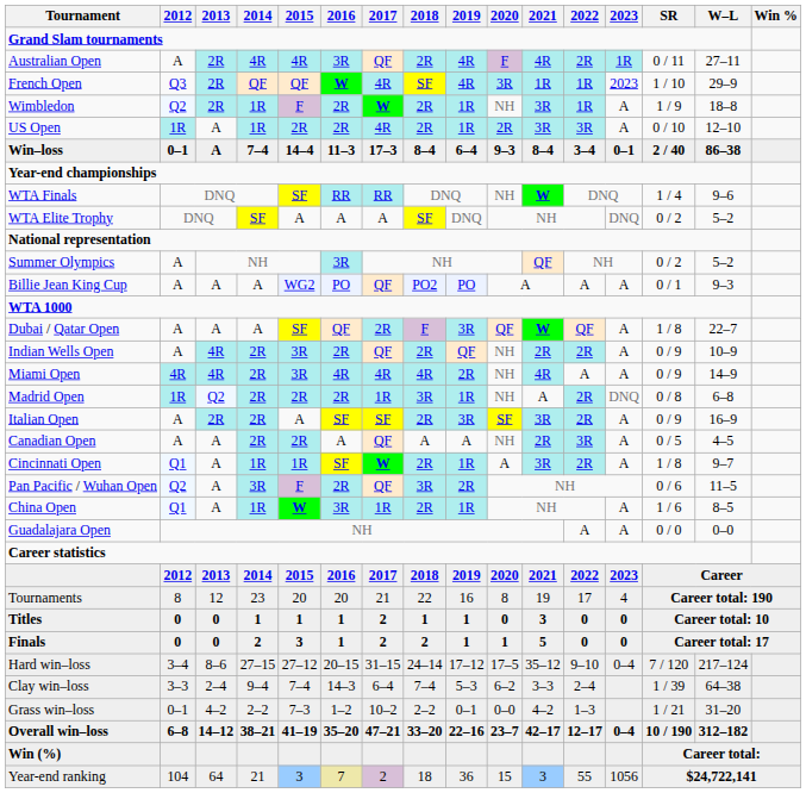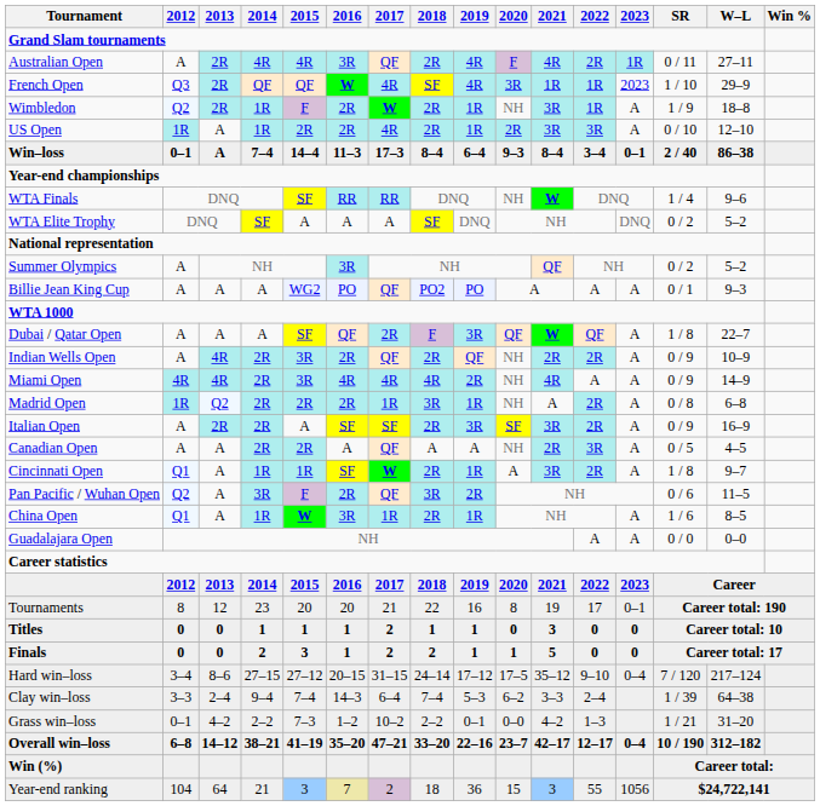 <table class="wikitable nowrap" style=text-align:center>
 <tr>
 <th>Tournament</th>
 <th><a href='#'>2012</a></th>
 <th><a href='#'>2013</a></th>
 <th><a href='#'>2014</a></th>
 <th><a href='#'>2015</a></th>
 <th><a href='#'>2016</a></th>
 <th><a href='#'>2017</a></th>
 <th><a href='#'>2018</a></th>
 <th><a href='#'>2019</a></th>
 <th><a href='#'>2020</a></th>
 <th><a href='#'>2021</a></th>
 <th><a href='#'>2022</a></th>
 <th><a href='#'>2023</a></th>
 <th>SR</th>
 <th>W–L</th>
 <th>Win %</th>
 </tr>
 <tr>
 <td colspan="15" align="left"><strong><a href='#'>Grand Slam tournaments</a></strong></td>
 </tr>
 <tr>
 <td align=left><a href='#'>Australian Open</a></td>
 <td>A</td>
 <td bgcolor=afeeee><a href='#'>2R</a></td>
 <td bgcolor=afeeee><a href='#'>4R</a></td>
 <td bgcolor=afeeee><a href='#'>4R</a></td>
 <td bgcolor=afeeee><a href='#'>3R</a></td>
 <td bgcolor=ffebcd><a href='#'>QF</a></td>
 <td bgcolor=afeeee><a href='#'>2R</a></td>
 <td bgcolor=afeeee><a href='#'>4R</a></td>
 <td bgcolor=thistle><a href='#'>F</a></td>
 <td bgcolor=afeeee><a href='#'>4R</a></td>
 <td bgcolor=afeeee><a href='#'>2R</a></td>
 <td bgcolor=afeeee><a href='#'>1R</a></td>
 <td>0 / 11</td>
 <td>27–11</td>
 <td></td>
 </tr>
 <tr>
 <td align=left><a href='#'>French Open</a></td>
 <td><a href='#'>Q3</a></td>
 <td bgcolor=afeeee><a href='#'>2R</a></td>
 <td bgcolor=ffebcd><a href='#'>QF</a></td>
 <td bgcolor=ffebcd><a href='#'>QF</a></td>
 <td bgcolor=lime><strong><a href='#'>W</a></strong></td>
 <td bgcolor=afeeee><a href='#'>4R</a></td>
 <td bgcolor=yellow><a href='#'>SF</a></td>
 <td bgcolor=afeeee><a href='#'>4R</a></td>
 <td bgcolor=afeeee><a href='#'>3R</a></td>
 <td bgcolor=afeeee><a href='#'>1R</a></td>
 <td bgcolor=afeeee><a href='#'>1R</a></td>
 <td><a href='#'>2023</a></td>
 <td>1 / 10</td>
 <td>29–9</td>
 <td></td>
 </tr>
 <tr>
 <td align=left><a href='#'>Wimbledon</a></td>
 <td bgcolor=f0f8ff><a href='#'>Q2</a></td>
 <td bgcolor=afeeee><a href='#'>2R</a></td>
 <td bgcolor=afeeee><a href='#'>1R</a></td>
 <td bgcolor=thistle><a href='#'>F</a></td>
 <td bgcolor=afeeee><a href='#'>2R</a></td>
 <td bgcolor=lime><strong><a href='#'>W</a></strong></td>
 <td bgcolor=afeeee><a href='#'>2R</a></td>
 <td bgcolor=afeeee><a href='#'>1R</a></td>
 <td style=color:#767676>NH</td>
 <td bgcolor=afeeee><a href='#'>3R</a></td>
 <td style=background:#afeeee><a href='#'>1R</a></td>
 <td>A</td>
 <td>1 / 9</td>
 <td>18–8</td>
 <td></td>
 </tr>
 <tr>
 <td align=left><a href='#'>US Open</a></td>
 <td bgcolor=afeeee><a href='#'>1R</a></td>
 <td>A</td>
 <td bgcolor=afeeee><a href='#'>1R</a></td>
 <td bgcolor=afeeee><a href='#'>2R</a></td>
 <td bgcolor=afeeee><a href='#'>2R</a></td>
 <td bgcolor=afeeee><a href='#'>4R</a></td>
 <td bgcolor=afeeee><a href='#'>2R</a></td>
 <td bgcolor=afeeee><a href='#'>1R</a></td>
 <td bgcolor=afeeee><a href='#'>2R</a></td>
 <td bgcolor=afeeee><a href='#'>3R</a></td>
 <td bgcolor=afeeee><a href='#'>3R</a></td>
 <td>A</td>
 <td>0 / 10</td>
 <td>12–10</td>
 <td></td>
 </tr>
 <tr style=background:#efefef;font-weight:bold>
 <td align=left>Win–loss</td>
 <td>0–1</td>
 <td>A</td>
 <td>7–4</td>
 <td>14–4</td>
 <td>11–3</td>
 <td>17–3</td>
 <td>8–4</td>
 <td>6–4</td>
 <td>9–3</td>
 <td>8–4</td>
 <td>3–4</td>
 <td>0–1</td>
 <td>2 / 40</td>
 <td>86–38</td>
 <td></td>
 </tr>
 <tr>
 <td colspan="15" align="left"><strong>Year-end championships</strong></td>
 </tr>
 <tr>
 <td align=left><a href='#'>WTA Finals</a></td>
 <td style=color:#767676 colspan=3>DNQ</td>
 <td bgcolor=yellow><a href='#'>SF</a></td>
 <td bgcolor=afeeee><a href='#'>RR</a></td>
 <td bgcolor=afeeee><a href='#'>RR</a></td>
 <td style=color:#767676 colspan=2>DNQ</td>
 <td style=color:#767676>NH</td>
 <td bgcolor=lime><a href='#'><strong>W</strong></a></td>
 <td style=color:#767676 colspan=2>DNQ</td>
 <td>1 / 4</td>
 <td>9–6</td>
 <td></td>
 </tr>
 <tr>
 <td align=left><a href='#'>WTA Elite Trophy</a></td>
 <td style=color:#767676 colspan=2>DNQ</td>
 <td bgcolor=yellow><a href='#'>SF</a></td>
 <td>A</td>
 <td>A</td>
 <td>A</td>
 <td bgcolor=yellow><a href='#'>SF</a></td>
 <td style=color:#767676>DNQ</td>
 <td colspan="3" style="color:#767676">NH</td>
 <td style=color:#767676>DNQ</td>
 <td>0 / 2</td>
 <td>5–2</td>
 <td></td>
 </tr>
 <tr>
 <td colspan="15" align="left"><strong>National representation</strong></td>
 </tr>
 <tr>
 <td align=left><a href='#'>Summer Olympics</a></td>
 <td>A</td>
 <td colspan=3 style=color:#767676>NH</td>
 <td bgcolor=afeeee><a href='#'>3R</a></td>
 <td colspan=4 style=color:#767676>NH</td>
 <td bgcolor=ffebcd><a href='#'>QF</a></td>
 <td colspan="2" style="color:#767676">NH</td>
 <td>0 / 2</td>
 <td>5–2</td>
 <td></td>
 </tr>
 <tr>
 <td align=left><a href='#'>Billie Jean King Cup</a></td>
 <td>A</td>
 <td>A</td>
 <td>A</td>
 <td bgcolor=ecf2ff><a href='#'>WG2</a></td>
 <td bgcolor=ecf2ff><a href='#'>PO</a></td>
 <td bgcolor=ffebcd><a href='#'>QF</a></td>
 <td bgcolor=ecf2ff><a href='#'>PO2</a></td>
 <td bgcolor=ecf2ff><a href='#'>PO</a></td>
 <td colspan=2>A<strong></strong></td>
 <td>A</td>
 <td>A</td>
 <td>0 / 1</td>
 <td>9–3</td>
 <td></td>
 </tr>
 <tr>
 <td colspan="15" align="left"><strong><a href='#'>WTA 1000</a></strong></td>
 </tr>
 <tr>
 <td align=left><a href='#'>Dubai</a> / <a href='#'>Qatar Open</a></td>
 <td>A</td>
 <td>A</td>
 <td>A</td>
 <td bgcolor=yellow><a href='#'>SF</a></td>
 <td bgcolor=ffebcd><a href='#'>QF</a></td>
 <td bgcolor=afeeee><a href='#'>2R</a></td>
 <td bgcolor=thistle><a href='#'>F</a></td>
 <td bgcolor=afeeee><a href='#'>3R</a></td>
 <td bgcolor=ffebcd><a href='#'>QF</a></td>
 <td bgcolor=lime><a href='#'><strong>W</strong></a></td>
 <td bgcolor=ffebcd><a href='#'>QF</a></td>
 <td>A</td>
 <td>1 / 8</td>
 <td>22–7</td>
 <td></td>
 </tr>
 <tr>
 <td align=left><a href='#'>Indian Wells Open</a></td>
 <td>A</td>
 <td bgcolor=afeeee><a href='#'>4R</a></td>
 <td bgcolor=afeeee><a href='#'>2R</a></td>
 <td bgcolor=afeeee><a href='#'>3R</a></td>
 <td bgcolor=afeeee><a href='#'>2R</a></td>
 <td bgcolor=ffebcd><a href='#'>QF</a></td>
 <td bgcolor=afeeee><a href='#'>2R</a></td>
 <td bgcolor=ffebcd><a href='#'>QF</a></td>
 <td style=color:#767676>NH</td>
 <td bgcolor=afeeee><a href='#'>2R</a></td>
 <td bgcolor=afeeee><a href='#'>2R</a></td>
 <td>A</td>
 <td>0 / 9</td>
 <td>10–9</td>
 <td></td>
 </tr>
 <tr>
 <td align=left><a href='#'>Miami Open</a></td>
 <td bgcolor=afeeee><a href='#'>4R</a></td>
 <td bgcolor=afeeee><a href='#'>4R</a></td>
 <td bgcolor=afeeee><a href='#'>2R</a></td>
 <td bgcolor=afeeee><a href='#'>3R</a></td>
 <td bgcolor=afeeee><a href='#'>4R</a></td>
 <td bgcolor=afeeee><a href='#'>4R</a></td>
 <td bgcolor=afeeee><a href='#'>4R</a></td>
 <td bgcolor=afeeee><a href='#'>2R</a></td>
 <td style=color:#767676>NH</td>
 <td bgcolor=afeeee><a href='#'>4R</a></td>
 <td>A</td>
 <td>A</td>
 <td>0 / 9</td>
 <td>14–9</td>
 <td></td>
 </tr>
 <tr>
 <td align=left><a href='#'>Madrid Open</a></td>
 <td bgcolor=afeeee><a href='#'>1R</a></td>
 <td bgcolor=f0f8ff><a href='#'>Q2</a></td>
 <td bgcolor=afeeee><a href='#'>2R</a></td>
 <td bgcolor=afeeee><a href='#'>2R</a></td>
 <td bgcolor=afeeee><a href='#'>2R</a></td>
 <td bgcolor=afeeee><a href='#'>1R</a></td>
 <td bgcolor=afeeee><a href='#'>3R</a></td>
 <td bgcolor=afeeee><a href='#'>1R</a></td>
 <td style=color:#767676>NH</td>
 <td>A</td>
 <td bgcolor=afeeee><a href='#'>2R</a></td>
-<td style=color:#767676>DNQ</td>
+<td>A</td>
 <td>0 / 8</td>
 <td>6–8</td>
 <td></td>
 </tr>
 <tr>
 <td align=left><a href='#'>Italian Open</a></td>
 <td>A</td>
 <td bgcolor=afeeee><a href='#'>2R</a></td>
 <td bgcolor=afeeee><a href='#'>2R</a></td>
 <td>A</td>
 <td bgcolor=yellow><a href='#'>SF</a></td>
 <td bgcolor=yellow><a href='#'>SF</a></td>
 <td bgcolor=afeeee><a href='#'>2R</a></td>
 <td bgcolor=afeeee><a href='#'>3R</a></td>
 <td bgcolor=yellow><a href='#'>SF</a></td>
 <td bgcolor=afeeee><a href='#'>3R</a></td>
 <td bgcolor=afeeee><a href='#'>2R</a></td>
 <td>A</td>
 <td>0 / 9</td>
 <td>16–9</td>
 <td></td>
 </tr>
 <tr>
 <td align=left><a href='#'>Canadian Open</a></td>
 <td>A</td>
 <td>A</td>
 <td bgcolor=afeeee><a href='#'>2R</a></td>
 <td bgcolor=afeeee><a href='#'>2R</a></td>
 <td>A</td>
 <td bgcolor=ffebcd><a href='#'>QF</a></td>
 <td>A</td>
 <td>A</td>
 <td style=color:#767676>NH</td>
 <td bgcolor=afeeee><a href='#'>2R</a></td>
 <td bgcolor=afeeee><a href='#'>3R</a></td>
 <td>A</td>
 <td>0 / 5</td>
 <td>4–5</td>
 <td></td>
 </tr>
 <tr>
 <td align=left><a href='#'>Cincinnati Open</a></td>
 <td bgcolor=f0f8ff><a href='#'>Q1</a></td>
 <td>A</td>
 <td bgcolor=afeeee><a href='#'>1R</a></td>
 <td bgcolor=afeeee><a href='#'>1R</a></td>
 <td bgcolor=yellow><a href='#'>SF</a></td>
 <td bgcolor=lime><a href='#'><strong>W</strong></a></td>
 <td bgcolor=afeeee><a href='#'>2R</a></td>
 <td bgcolor=afeeee><a href='#'>1R</a></td>
 <td>A</td>
 <td bgcolor=afeeee><a href='#'>3R</a></td>
 <td bgcolor=afeeee><a href='#'>2R</a></td>
 <td>A</td>
 <td>1 / 8</td>
 <td>9–7</td>
 <td></td>
 </tr>
 <tr>
 <td align=left><a href='#'>Pan Pacific</a> / <a href='#'>Wuhan Open</a></td>
 <td bgcolor=f0f8ff><a href='#'>Q2</a></td>
 <td>A</td>
 <td bgcolor=afeeee><a href='#'>3R</a></td>
 <td bgcolor=thistle><a href='#'>F</a></td>
 <td bgcolor=afeeee><a href='#'>2R</a></td>
 <td bgcolor=ffebcd><a href='#'>QF</a></td>
 <td bgcolor=afeeee><a href='#'>3R</a></td>
 <td bgcolor=afeeee><a href='#'>2R</a></td>
 <td colspan=4 style=color:#767676>NH</td>
 <td>0 / 6</td>
 <td>11–5</td>
 <td></td>
 </tr>
 <tr>
 <td align=left><a href='#'>China Open</a></td>
 <td bgcolor=f0f8ff><a href='#'>Q1</a></td>
 <td>A</td>
 <td bgcolor=afeeee><a href='#'>1R</a></td>
 <td bgcolor=lime><a href='#'><strong>W</strong></a></td>
 <td bgcolor=afeeee><a href='#'>3R</a></td>
 <td bgcolor=afeeee><a href='#'>1R</a></td>
 <td bgcolor=afeeee><a href='#'>2R</a></td>
 <td bgcolor=afeeee><a href='#'>1R</a></td>
 <td colspan=3 style=color:#767676>NH</td>
 <td>A</td>
 <td>1 / 6</td>
 <td>8–5</td>
 <td></td>
 </tr>
 <tr>
 <td align=left><a href='#'>Guadalajara Open</a></td>
 <td colspan=10 style=color:#767676>NH</td>
 <td>A</td>
 <td>A</td>
 <td>0 / 0</td>
 <td>0–0</td>
 <td></td>
 </tr>
 <tr>
 <td colspan="15" align="left"><strong>Career statistics</strong></td>
 </tr>
 <tr style=font-weight:bold;background:#efefef>
 <td></td>
 <td><a href='#'>2012</a></td>
 <td><a href='#'>2013</a></td>
 <td><a href='#'>2014</a></td>
 <td><a href='#'>2015</a></td>
 <td><a href='#'>2016</a></td>
 <td><a href='#'>2017</a></td>
 <td><a href='#'>2018</a></td>
 <td><a href='#'>2019</a></td>
 <td><a href='#'>2020</a></td>
 <td><a href='#'>2021</a></td>
 <td><a href='#'>2022</a></td>
 <td><a href='#'>2023</a></td>
 <td colspan=3>Career</td>
 </tr>
 <tr bgcolor=efefef>
 <td style=text-align:left>Tournaments</td>
 <td>8</td>
 <td>12</td>
 <td>23</td>
 <td>20</td>
 <td>20</td>
 <td>21</td>
 <td>22</td>
 <td>16</td>
 <td>8</td>
 <td>19</td>
 <td>17</td>
-<td>4</td>
+<td>0–1</td>
 <td colspan="3"><strong>Career total: 190</strong></td>
 </tr>
 <tr style=font-weight:bold;background:#efefef>
 <td align=left>Titles</td>
 <td>0</td>
 <td>0</td>
 <td>1</td>
 <td>1</td>
 <td>1</td>
 <td>2</td>
 <td>1</td>
 <td>1</td>
 <td>0</td>
 <td>3</td>
 <td>0</td>
 <td>0</td>
 <td colspan=3>Career total: 10</td>
 </tr>
 <tr style=font-weight:bold;background:#efefef>
 <td align=left>Finals</td>
 <td>0</td>
 <td>0</td>
 <td>2</td>
 <td>3</td>
 <td>1</td>
 <td>2</td>
 <td>2</td>
 <td>1</td>
 <td>1</td>
 <td>5</td>
 <td>0</td>
 <td>0</td>
 <td colspan=3>Career total: 17</td>
 </tr>
 <tr bgcolor=efefef>
 <td align=left>Hard win–loss</td>
 <td>3–4</td>
 <td>8–6</td>
 <td>27–15</td>
 <td>27–12</td>
 <td>20–15</td>
 <td>31–15</td>
 <td>24–14</td>
 <td>17–12</td>
 <td>17–5</td>
 <td>35–12</td>
 <td>9–10</td>
 <td>0–4</td>
 <td>7 / 120</td>
 <td>217–124</td>
 <td></td>
 </tr>
 <tr bgcolor=efefef>
 <td align=left>Clay win–loss</td>
 <td>3–3</td>
 <td>2–4</td>
 <td>9–4</td>
 <td>7–4</td>
 <td>14–3</td>
 <td>6–4</td>
 <td>7–4</td>
 <td>5–3</td>
 <td>6–2</td>
 <td>3–3</td>
 <td>2–4</td>
 <td></td>
 <td>1 / 39</td>
 <td>64–38</td>
 <td></td>
 </tr>
 <tr bgcolor=efefef>
 <td align=left>Grass win–loss</td>
 <td>0–1</td>
 <td>4–2</td>
 <td>2–2</td>
 <td>7–3</td>
 <td>1–2</td>
 <td>10–2</td>
 <td>2–2</td>
 <td>0–1</td>
 <td>0–0</td>
 <td>4–2</td>
 <td>1–3</td>
 <td></td>
 <td>1 / 21</td>
 <td>31–20</td>
 <td></td>
 </tr>
 <tr style=font-weight:bold;background:#efefef>
 <td align=left>Overall win–loss</td>
 <td>6–8</td>
 <td>14–12</td>
 <td>38–21</td>
 <td>41–19</td>
 <td>35–20</td>
 <td>47–21</td>
 <td>33–20</td>
 <td>22–16</td>
 <td>23–7</td>
 <td>42–17</td>
 <td>12–17</td>
 <td>0–4</td>
 <td>10 / 190</td>
 <td>312–182</td>
 <td></td>
 </tr>
 <tr style=font-weight:bold;background:#efefef>
 <td align=left>Win (%)</td>
 <td></td>
 <td></td>
 <td></td>
 <td></td>
 <td></td>
 <td></td>
 <td></td>
 <td></td>
 <td></td>
 <td></td>
 <td></td>
 <td></td>
 <td colspan="3">Career total: </td>
 </tr>
 <tr bgcolor=efefef>
 <td align=left>Year-end ranking</td>
 <td>104</td>
 <td>64</td>
 <td>21</td>
 <td bgcolor=99ccff>3</td>
 <td bgcolor=eee8aa>7</td>
 <td bgcolor=thistle>2</td>
 <td>18</td>
 <td>36</td>
 <td>15</td>
 <td bgcolor=99ccff>3</td>
 <td>55</td>
 <td>1056</td>
 <td colspan=3><strong>$24,722,141</strong></td>
 </tr>
 </table>
